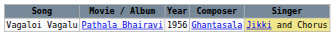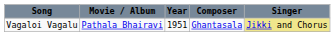 <table class="wikitable">
 <tr>
 <th style="background:#778899">Song</th>
 <th style="background:#778899">Movie / Album</th>
 <th style="background:#778899">Year</th>
 <th style="background:#778899">Composer</th>
 <th style="background:#778899">Singer</th>
 </tr>
 <tr>
 <td>Vagaloi Vagalu</td>
 <td><a href='#'>Pathala Bhairavi</a></td>
-<td>1956</td>
+<td>1951</td>
 <td><a href='#'>Ghantasala</a></td>
 <td style="background: khaki;"><a href='#'>Jikki</a> and Chorus</td>
 </tr>
 </table>
